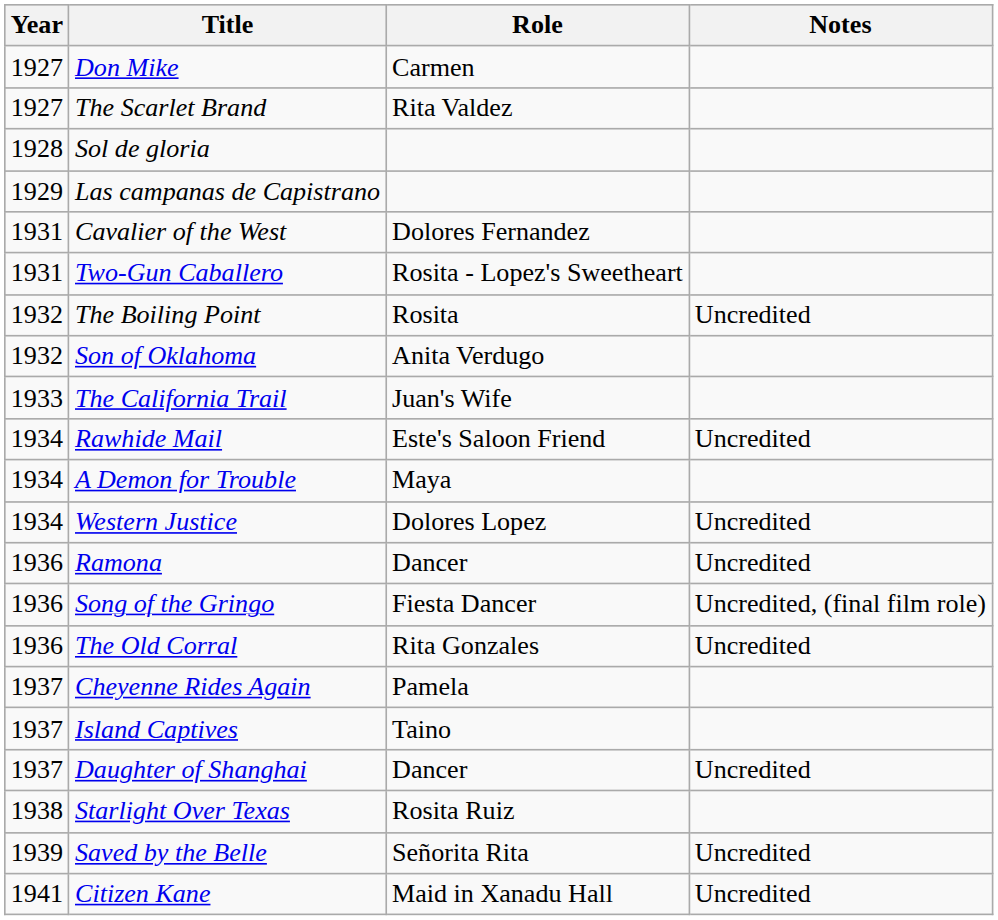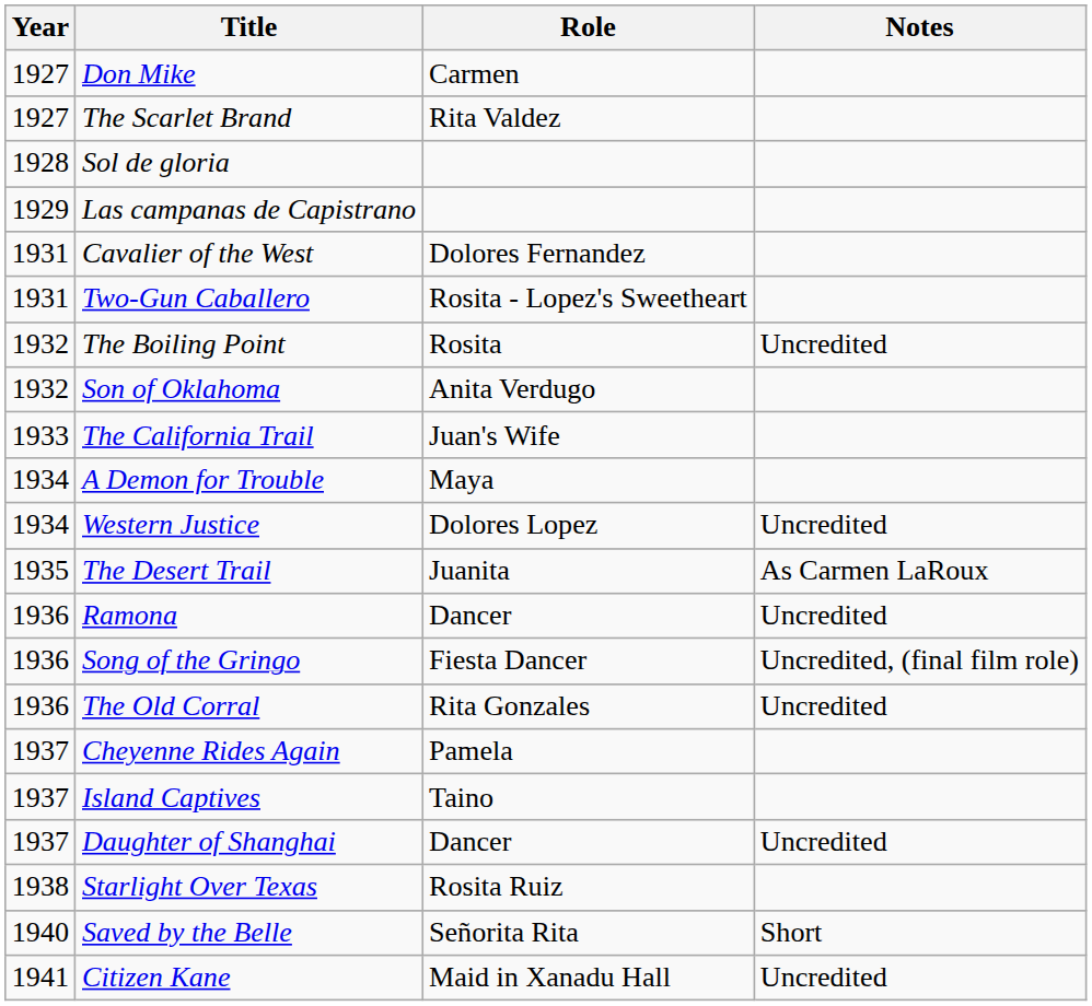 <table class="wikitable">
 <tr>
 <th>Year</th>
 <th>Title</th>
 <th>Role</th>
 <th>Notes</th>
 </tr>
 <tr>
 <td>1927</td>
 <td><em><a href='#'>Don Mike</a></em></td>
 <td>Carmen</td>
 <td></td>
 </tr>
 <tr>
 <td>1927</td>
 <td><em>The Scarlet Brand</em></td>
 <td>Rita Valdez</td>
 <td></td>
 </tr>
 <tr>
 <td>1928</td>
 <td><em>Sol de gloria</em></td>
 <td></td>
 <td></td>
 </tr>
 <tr>
 <td>1929</td>
 <td><em>Las campanas de Capistrano</em></td>
 <td></td>
 <td></td>
 </tr>
 <tr>
 <td>1931</td>
 <td><em>Cavalier of the West</em></td>
 <td>Dolores Fernandez</td>
 <td></td>
 </tr>
 <tr>
 <td>1931</td>
 <td><em><a href='#'>Two-Gun Caballero</a></em></td>
 <td>Rosita - Lopez's Sweetheart</td>
 <td></td>
 </tr>
 <tr>
 <td>1932</td>
 <td><em>The Boiling Point</em></td>
 <td>Rosita</td>
 <td>Uncredited</td>
 </tr>
 <tr>
 <td>1932</td>
 <td><em><a href='#'>Son of Oklahoma</a></em></td>
 <td>Anita Verdugo</td>
 <td></td>
 </tr>
 <tr>
 <td>1933</td>
 <td><em><a href='#'>The California Trail</a></em></td>
 <td>Juan's Wife</td>
 <td></td>
 </tr>
 <tr>
 <td>1934</td>
-<td><em><a href='#'>Rawhide Mail</a></em></td>
-<td>Este's Saloon Friend</td>
-<td>Uncredited</td>
-</tr>
-<tr>
-<td>1934</td>
 <td><em><a href='#'>A Demon for Trouble</a></em></td>
 <td>Maya</td>
 <td></td>
 </tr>
 <tr>
 <td>1934</td>
 <td><em><a href='#'>Western Justice</a></em></td>
 <td>Dolores Lopez</td>
 <td>Uncredited</td>
+</tr>
+<tr>
+<td>1935</td>
+<td><em><a href='#'>The Desert Trail</a></em></td>
+<td>Juanita</td>
+<td>As Carmen LaRoux</td>
 </tr>
 <tr>
 <td>1936</td>
 <td><em><a href='#'>Ramona</a></em></td>
 <td>Dancer</td>
 <td>Uncredited</td>
 </tr>
 <tr>
 <td>1936</td>
 <td><em><a href='#'>Song of the Gringo</a></em></td>
 <td>Fiesta Dancer</td>
 <td>Uncredited, (final film role)</td>
 </tr>
 <tr>
 <td>1936</td>
 <td><em><a href='#'>The Old Corral</a></em></td>
 <td>Rita Gonzales</td>
 <td>Uncredited</td>
 </tr>
 <tr>
 <td>1937</td>
 <td><em><a href='#'>Cheyenne Rides Again</a></em></td>
 <td>Pamela</td>
 <td></td>
 </tr>
 <tr>
 <td>1937</td>
 <td><em><a href='#'>Island Captives</a></em></td>
 <td>Taino</td>
 <td></td>
 </tr>
 <tr>
 <td>1937</td>
 <td><em><a href='#'>Daughter of Shanghai</a></em></td>
 <td>Dancer</td>
 <td>Uncredited</td>
 </tr>
 <tr>
 <td>1938</td>
 <td><em><a href='#'>Starlight Over Texas</a></em></td>
 <td>Rosita Ruiz</td>
 <td></td>
 </tr>
 <tr>
-<td>1939</td>
+<td>1940</td>
 <td><em><a href='#'>Saved by the Belle</a></em></td>
 <td>Señorita Rita</td>
-<td>Uncredited</td>
+<td>Short</td>
 </tr>
 <tr>
 <td>1941</td>
 <td><em><a href='#'>Citizen Kane</a></em></td>
 <td>Maid in Xanadu Hall</td>
 <td>Uncredited</td>
 </tr>
 </table>
